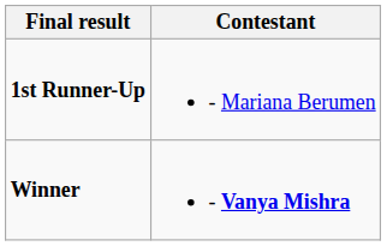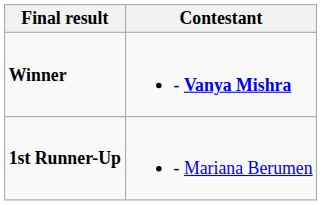 <table class="wikitable">
 <tr>
 <th>Final result</th>
 <th>Contestant</th>
 </tr>
 <tr>
+<td><strong>Winner</strong></td>
+<td><br><ul><li><strong></strong> - <strong><a href='#'>Vanya Mishra</a></strong></li></ul></td>
+</tr>
+<tr>
 <td><strong>1st Runner-Up</strong></td>
 <td><br><ul><li><strong></strong> - <a href='#'>Mariana Berumen</a></li></ul></td>
 </tr>
-<tr>
-<td><strong>Winner</strong></td>
-<td><br><ul><li><strong></strong> - <strong><a href='#'>Vanya Mishra</a></strong></li></ul></td>
-</tr>
 </table>
